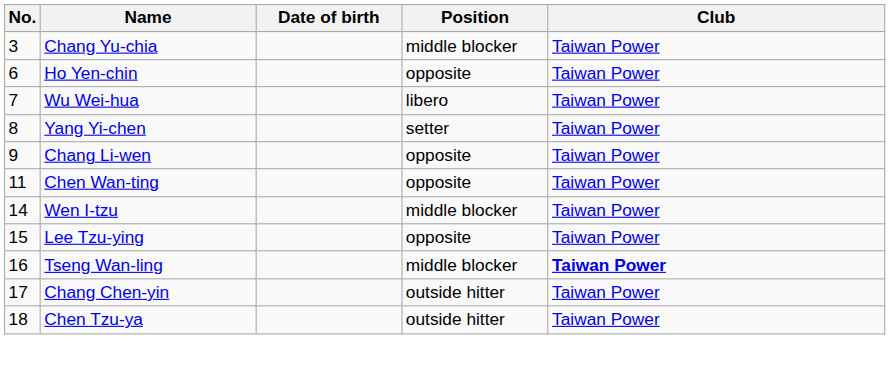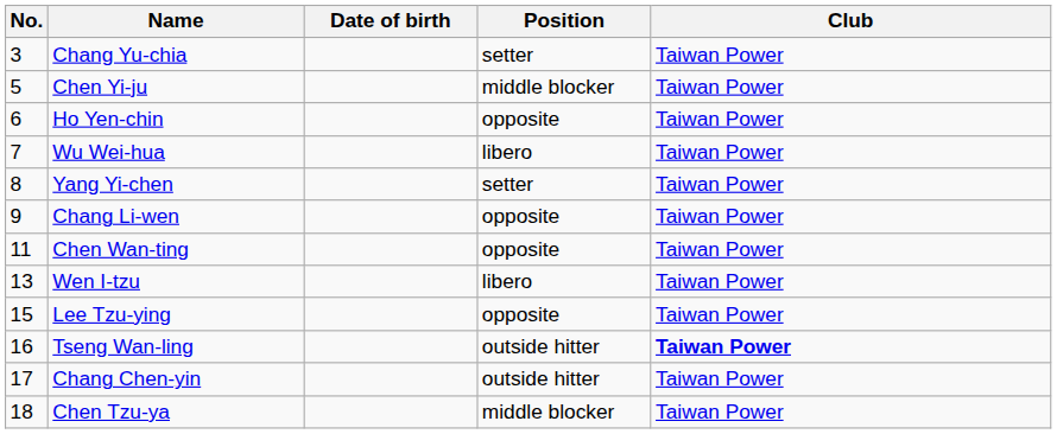 <table class=wikitable sortable style=font-size:100%; text-align:center;>
 <tr>
 <th>No.</th>
 <th style=width:12em>Name</th>
 <th style=width:8em>Date of birth</th>
 <th style=width:8em>Position</th>
 <th style=width:19em>Club</th>
 </tr>
 <tr>
 <td>3</td>
 <td><a href='#'>Chang Yu-chia</a></td>
+<td></td>
+<td>setter</td>
+<td> <a href='#'>Taiwan Power</a></td>
+</tr>
+<tr>
+<td>5</td>
+<td><a href='#'>Chen Yi-ju</a></td>
 <td></td>
 <td>middle blocker</td>
 <td> <a href='#'>Taiwan Power</a></td>
 </tr>
 <tr>
 <td>6</td>
 <td><a href='#'>Ho Yen-chin</a></td>
 <td></td>
 <td>opposite</td>
 <td> <a href='#'>Taiwan Power</a></td>
 </tr>
 <tr>
 <td>7</td>
 <td><a href='#'>Wu Wei-hua</a></td>
 <td></td>
 <td>libero</td>
 <td> <a href='#'>Taiwan Power</a></td>
 </tr>
 <tr>
 <td>8</td>
 <td><a href='#'>Yang Yi-chen</a></td>
 <td></td>
 <td>setter</td>
 <td> <a href='#'>Taiwan Power</a></td>
 </tr>
 <tr>
 <td>9</td>
 <td><a href='#'>Chang Li-wen</a></td>
 <td></td>
 <td>opposite</td>
 <td> <a href='#'>Taiwan Power</a></td>
 </tr>
 <tr>
 <td>11</td>
 <td><a href='#'>Chen Wan-ting</a></td>
 <td></td>
 <td>opposite</td>
 <td> <a href='#'>Taiwan Power</a></td>
 </tr>
 <tr>
-<td>14</td>
+<td>13</td>
 <td><a href='#'>Wen I-tzu</a></td>
 <td></td>
-<td>middle blocker</td>
+<td>libero</td>
 <td> <a href='#'>Taiwan Power</a></td>
 </tr>
 <tr>
 <td>15</td>
 <td><a href='#'>Lee Tzu-ying</a></td>
 <td></td>
 <td>opposite</td>
 <td> <a href='#'>Taiwan Power</a></td>
 </tr>
 <tr>
 <td>16</td>
 <td><a href='#'>Tseng Wan-ling</a></td>
 <td></td>
-<td>middle blocker</td>
+<td>outside hitter</td>
 <td><strong> <a href='#'>Taiwan Power</a></strong></td>
 </tr>
 <tr>
 <td>17</td>
 <td><a href='#'>Chang Chen-yin</a></td>
 <td></td>
 <td>outside hitter</td>
 <td> <a href='#'>Taiwan Power</a></td>
 </tr>
 <tr>
 <td>18</td>
 <td><a href='#'>Chen Tzu-ya</a></td>
 <td></td>
-<td>outside hitter</td>
+<td>middle blocker</td>
 <td> <a href='#'>Taiwan Power</a></td>
 </tr>
 </table>
